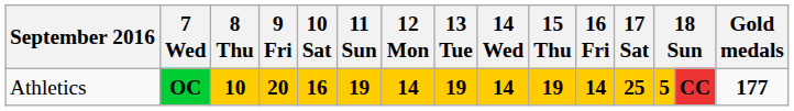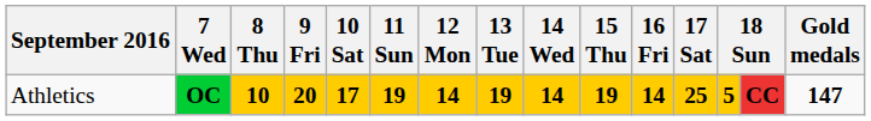 <table class="wikitable" style="margin:0.5em auto; font-size:90%; line-height:1.25em;">
 <tr>
 <th>September 2016</th>
 <th>7<br>Wed</th>
 <th>8<br>Thu</th>
 <th>9<br>Fri</th>
 <th>10<br>Sat</th>
 <th>11<br>Sun</th>
 <th>12<br>Mon</th>
 <th>13<br>Tue</th>
 <th>14<br>Wed</th>
 <th>15<br>Thu</th>
 <th>16<br>Fri</th>
 <th>17<br>Sat</th>
 <th colspan="2">18<br>Sun</th>
 <th>Gold<br>medals</th>
 </tr>
 <tr style="text-align:center;">
 <td align="left"> Athletics</td>
 <td style="background:#0c3;"><strong>OC</strong></td>
 <td style="background:#fc0;"><strong>10</strong> </td>
 <td style="background:#fc0;"><strong>20</strong> </td>
-<td style="background:#fc0;"><strong>16</strong> </td>
+<td style="background:#fc0;"><strong>17</strong> </td>
 <td style="background:#fc0;"><strong>19</strong> </td>
 <td style="background:#fc0;"><strong>14</strong> </td>
 <td style="background:#fc0;"><strong>19</strong> </td>
 <td style="background:#fc0;"><strong>14</strong> </td>
 <td style="background:#fc0;"><strong>19</strong> </td>
 <td style="background:#fc0;"><strong>14</strong> </td>
 <td style="background:#fc0;"><strong>25</strong> </td>
 <td style="background:#fc0;"><strong>5</strong> </td>
 <td style="background:#e33;"><strong> CC</strong></td>
-<td><strong>177</strong></td>
+<td><strong>147</strong></td>
 </tr>
 </table>
